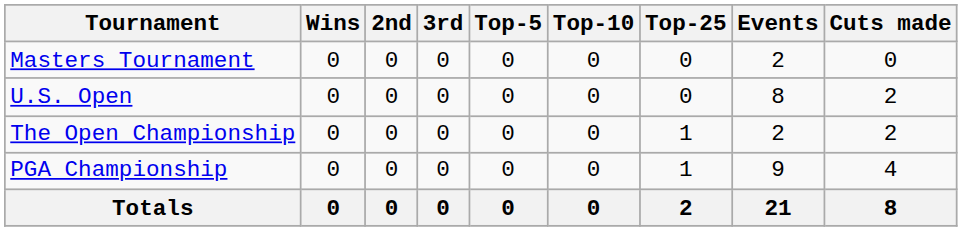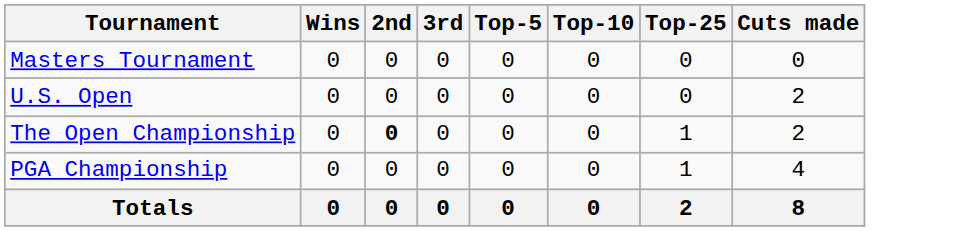 <table class=wikitable style=text-align:center>
 <tr>
 <th>Tournament</th>
 <th>Wins</th>
 <th>2nd</th>
 <th>3rd</th>
 <th>Top-5</th>
 <th>Top-10</th>
 <th>Top-25</th>
-<th>Events</th>
 <th>Cuts made</th>
 </tr>
 <tr>
 <td align=left><a href='#'>Masters Tournament</a></td>
 <td>0</td>
 <td>0</td>
 <td>0</td>
 <td>0</td>
 <td>0</td>
 <td>0</td>
-<td>2</td>
 <td>0</td>
 </tr>
 <tr>
 <td align=left><a href='#'>U.S. Open</a></td>
 <td>0</td>
 <td>0</td>
 <td>0</td>
 <td>0</td>
 <td>0</td>
 <td>0</td>
-<td>8</td>
 <td>2</td>
 </tr>
 <tr>
 <td align=left><a href='#'>The Open Championship</a></td>
 <td>0</td>
-<td>0</td>
+<td><strong>0</strong></td>
 <td>0</td>
 <td>0</td>
 <td>0</td>
 <td>1</td>
-<td>2</td>
 <td>2</td>
 </tr>
 <tr>
 <td align=left><a href='#'>PGA Championship</a></td>
 <td>0</td>
 <td>0</td>
 <td>0</td>
 <td>0</td>
 <td>0</td>
 <td>1</td>
-<td>9</td>
 <td>4</td>
 </tr>
 <tr>
 <th>Totals</th>
 <th>0</th>
 <th>0</th>
 <th>0</th>
 <th>0</th>
 <th>0</th>
 <th>2</th>
-<th>21</th>
 <th>8</th>
 </tr>
 </table>
